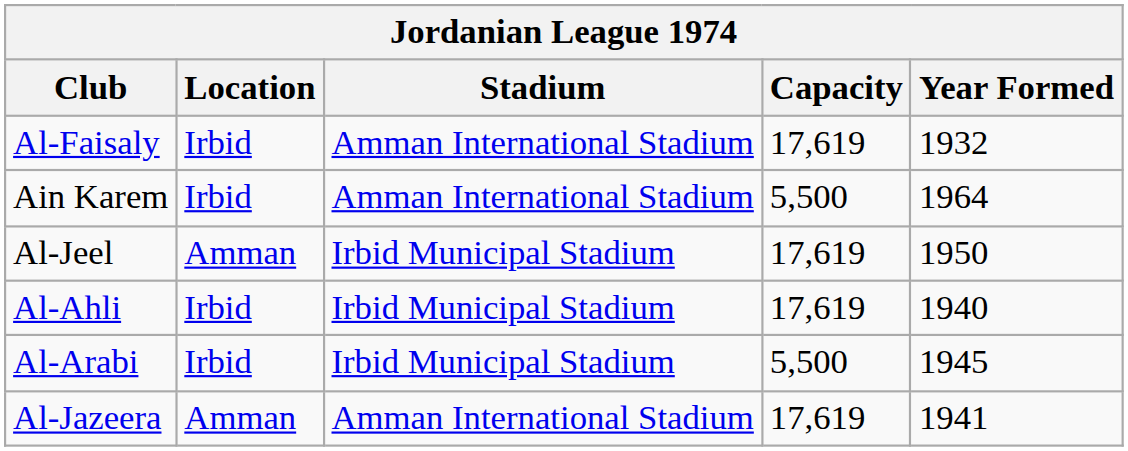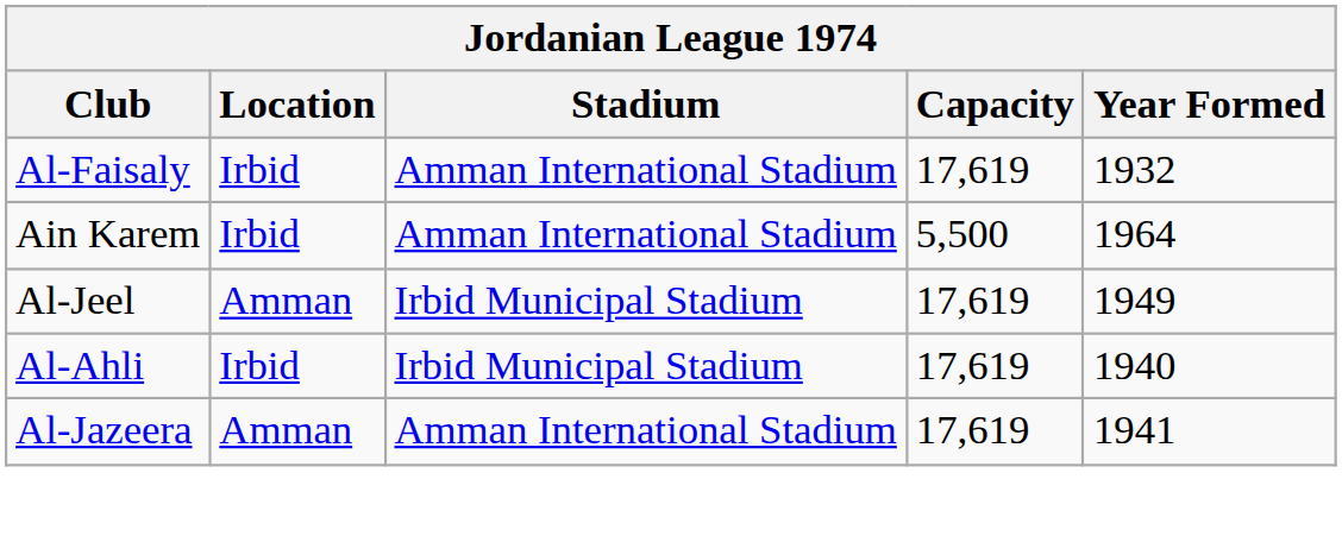 <table class="wikitable">
 <tr>
 <th colspan="5">Jordanian  League 1974</th>
 </tr>
 <tr>
 <th>Club</th>
 <th>Location</th>
 <th>Stadium</th>
 <th>Capacity</th>
 <th>Year Formed</th>
 </tr>
 <tr style="vertical-align:top;">
 <td><a href='#'>Al-Faisaly</a></td>
 <td><a href='#'>Irbid</a></td>
 <td><a href='#'>Amman International Stadium</a></td>
 <td>17,619</td>
 <td>1932</td>
 </tr>
 <tr style="vertical-align:top;">
 <td>Ain Karem</td>
 <td><a href='#'>Irbid</a></td>
 <td><a href='#'>Amman International Stadium</a></td>
 <td>5,500</td>
 <td>1964</td>
 </tr>
 <tr style="vertical-align:top;">
 <td>Al-Jeel</td>
 <td><a href='#'>Amman</a></td>
 <td><a href='#'>Irbid Municipal Stadium</a></td>
 <td>17,619</td>
-<td>1950</td>
+<td>1949</td>
 </tr>
 <tr style="vertical-align:top;">
 <td><a href='#'>Al-Ahli</a></td>
 <td><a href='#'>Irbid</a></td>
 <td><a href='#'>Irbid Municipal Stadium</a></td>
 <td>17,619</td>
 <td>1940</td>
 </tr>
 <tr style="vertical-align:top;">
-<td><a href='#'>Al-Arabi</a></td>
-<td><a href='#'>Irbid</a></td>
-<td><a href='#'>Irbid Municipal Stadium</a></td>
-<td>5,500</td>
-<td>1945</td>
-</tr>
-<tr style="vertical-align:top;">
 <td><a href='#'>Al-Jazeera</a></td>
 <td><a href='#'>Amman</a></td>
 <td><a href='#'>Amman International Stadium</a></td>
 <td>17,619</td>
 <td>1941</td>
 </tr>
 </table>
